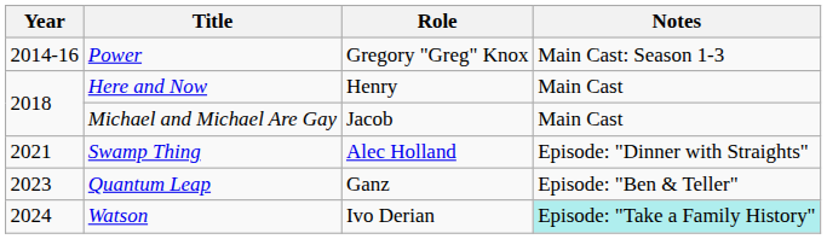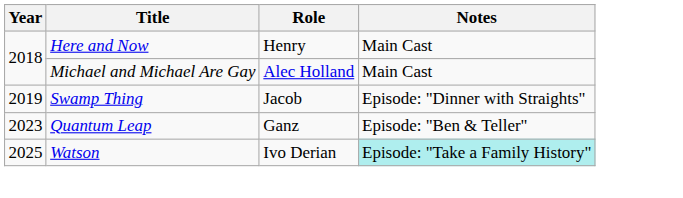 <table class="wikitable sortable">
 <tr>
 <th>Year</th>
 <th>Title</th>
 <th>Role</th>
 <th>Notes</th>
-</tr>
-<tr>
-<td>2014-16</td>
-<td><em><a href='#'>Power</a></em></td>
-<td>Gregory "Greg" Knox</td>
-<td>Main Cast: Season 1-3</td>
 </tr>
 <tr>
 <td rowspan="2">2018</td>
 <td><em><a href='#'>Here and Now</a></em></td>
 <td>Henry</td>
 <td>Main Cast</td>
 </tr>
 <tr>
 <td><em>Michael and Michael Are Gay</em></td>
-<td>Jacob</td>
+<td><a href='#'>Alec Holland</a></td>
 <td>Main Cast</td>
 </tr>
 <tr>
-<td>2021</td>
+<td>2019</td>
 <td><em><a href='#'>Swamp Thing</a></em></td>
-<td><a href='#'>Alec Holland</a></td>
+<td>Jacob</td>
 <td>Episode: "Dinner with Straights"</td>
 </tr>
 <tr>
 <td>2023</td>
 <td><em><a href='#'>Quantum Leap</a></em></td>
 <td>Ganz</td>
 <td>Episode: "Ben & Teller"</td>
 </tr>
 <tr>
-<td>2024</td>
+<td>2025</td>
 <td><em><a href='#'>Watson</a></em></td>
 <td>Ivo Derian</td>
 <td style="background: paleturquoise;">Episode: "Take a Family History"</td>
 </tr>
 </table>
